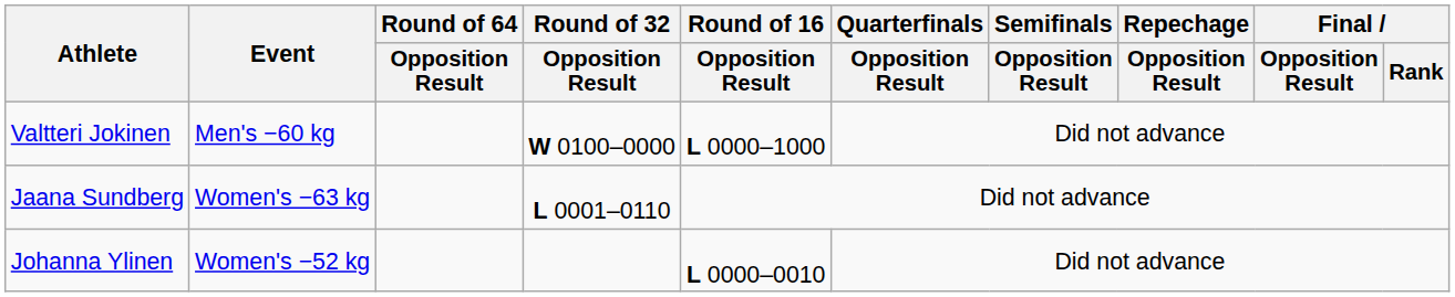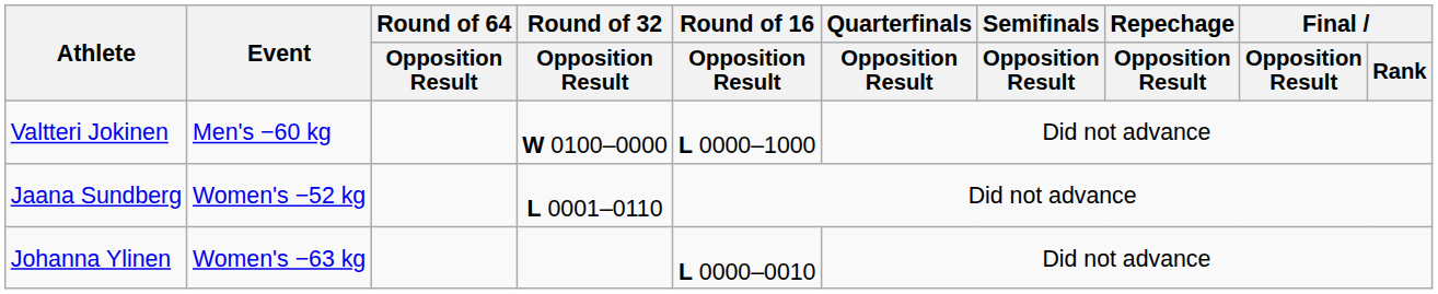 <table class="wikitable" style="font-size:90%">
 <tr>
 <th rowspan="2">Athlete</th>
 <th rowspan="2">Event</th>
 <th>Round of 64</th>
 <th>Round of 32</th>
 <th>Round of 16</th>
 <th>Quarterfinals</th>
 <th>Semifinals</th>
 <th>Repechage</th>
 <th colspan=2>Final / </th>
 </tr>
 <tr style="font-size:95%">
 <th>Opposition<br>Result</th>
 <th>Opposition<br>Result</th>
 <th>Opposition<br>Result</th>
 <th>Opposition<br>Result</th>
 <th>Opposition<br>Result</th>
 <th>Opposition<br>Result</th>
 <th>Opposition<br>Result</th>
 <th>Rank</th>
 </tr>
 <tr align=center>
 <td align=left><a href='#'>Valtteri Jokinen</a></td>
 <td align=left><a href='#'>Men's −60 kg</a></td>
 <td></td>
 <td><br><strong>W</strong> 0100–0000</td>
 <td><br><strong>L</strong> 0000–1000</td>
 <td colspan=5>Did not advance</td>
 </tr>
 <tr align=center>
 <td align=left><a href='#'>Jaana Sundberg</a></td>
-<td align=left><a href='#'>Women's −63 kg</a></td>
+<td align=left><a href='#'>Women's −52 kg</a></td>
 <td></td>
 <td><br><strong>L</strong> 0001–0110</td>
 <td colspan=6>Did not advance</td>
 </tr>
 <tr align=center>
 <td align=left><a href='#'>Johanna Ylinen</a></td>
-<td align=left><a href='#'>Women's −52 kg</a></td>
+<td align=left><a href='#'>Women's −63 kg</a></td>
 <td></td>
 <td></td>
 <td><br><strong>L</strong> 0000–0010</td>
 <td colspan=5>Did not advance</td>
 </tr>
 </table>
